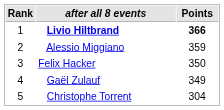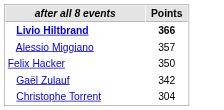 <table cellspacing="1" cellpadding="3" style="border:1px solid #aaa; font-size:86%;">
 <tr style="background:#e4e4e4;">
-<th style="border-bottom:1px solid #AAAAAA; width: 10px;">Rank</th>
 <th style="border-bottom:1px solid #AAAAAA; width: 180px;"><em>after all 8 events</em></th>
 <th style="border-bottom:1px solid #AAAAAA; width: 50px;">Points</th>
 </tr>
 <tr>
-<td align=center>1</td>
 <td>   <strong><a href='#'>Livio Hiltbrand</a></strong></td>
 <td align=center><strong>366</strong></td>
 </tr>
 <tr>
-<td align=center>2</td>
 <td>   <a href='#'>Alessio Miggiano</a></td>
-<td align=center>359</td>
+<td align=center>357</td>
 </tr>
 <tr>
-<td align=center>3</td>
 <td> <a href='#'>Felix Hacker</a></td>
 <td align=center>350</td>
 </tr>
 <tr>
-<td align=center>4</td>
 <td>   <a href='#'>Gaël Zulauf</a></td>
-<td align=center>349</td>
+<td align=center>342</td>
 </tr>
 <tr>
-<td align=center>5</td>
 <td>   <a href='#'>Christophe Torrent</a></td>
 <td align=center>304</td>
 </tr>
 </table>
